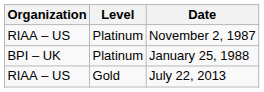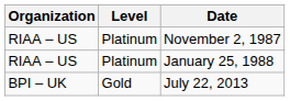 <table class="wikitable">
 <tr>
 <th align="left">Organization</th>
 <th align="left">Level</th>
 <th align="left">Date</th>
 </tr>
 <tr>
 <td align="left">RIAA – US</td>
 <td align="left">Platinum</td>
 <td align="left">November 2, 1987</td>
 </tr>
 <tr>
-<td align="left">BPI – UK</td>
+<td align="left">RIAA – US</td>
 <td align="left">Platinum</td>
 <td align="left">January 25, 1988</td>
 </tr>
 <tr>
-<td align="left">RIAA – US</td>
+<td align="left">BPI – UK</td>
 <td align="left">Gold</td>
 <td align="left">July 22, 2013</td>
 </tr>
 </table>
